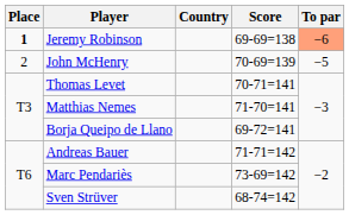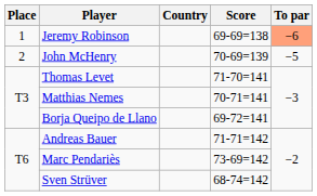 <table class="wikitable" style="font-size:95%;">
 <tr>
 <th>Place</th>
 <th>Player</th>
 <th>Country</th>
 <th>Score</th>
 <th>To par</th>
 </tr>
 <tr>
-<td align=center><strong>1</strong></td>
+<td align=center>1</td>
 <td><a href='#'>Jeremy Robinson</a></td>
 <td></td>
 <td align=center>69-69=138</td>
 <td align="center" style="background: lightsalmon;">−6</td>
 </tr>
 <tr>
 <td align="center">2</td>
 <td><a href='#'>John McHenry</a></td>
 <td><small></small></td>
 <td align="center">70-69=139</td>
 <td align="center">−5</td>
 </tr>
 <tr>
 <td rowspan="3" align="center">T3</td>
 <td><a href='#'>Thomas Levet</a></td>
 <td></td>
-<td align=center>70-71=141</td>
+<td align="center">71-70=141</td>
 <td rowspan="3" align="center">−3</td>
 </tr>
 <tr>
 <td><a href='#'>Matthias Nemes</a></td>
 <td></td>
-<td align="center">71-70=141</td>
+<td align=center>70-71=141</td>
 </tr>
 <tr>
 <td><a href='#'>Borja Queipo de Llano</a></td>
 <td></td>
 <td align=center>69-72=141</td>
 </tr>
 <tr>
 <td rowspan="3" align="center">T6</td>
 <td><a href='#'>Andreas Bauer</a></td>
 <td></td>
 <td align="center">71-71=142</td>
 <td rowspan="3" align="center">−2</td>
 </tr>
 <tr>
 <td><a href='#'>Marc Pendariès</a></td>
 <td></td>
 <td align=center>73-69=142</td>
 </tr>
 <tr>
 <td><a href='#'>Sven Strüver</a></td>
 <td></td>
 <td align=center>68-74=142</td>
 </tr>
 </table>
